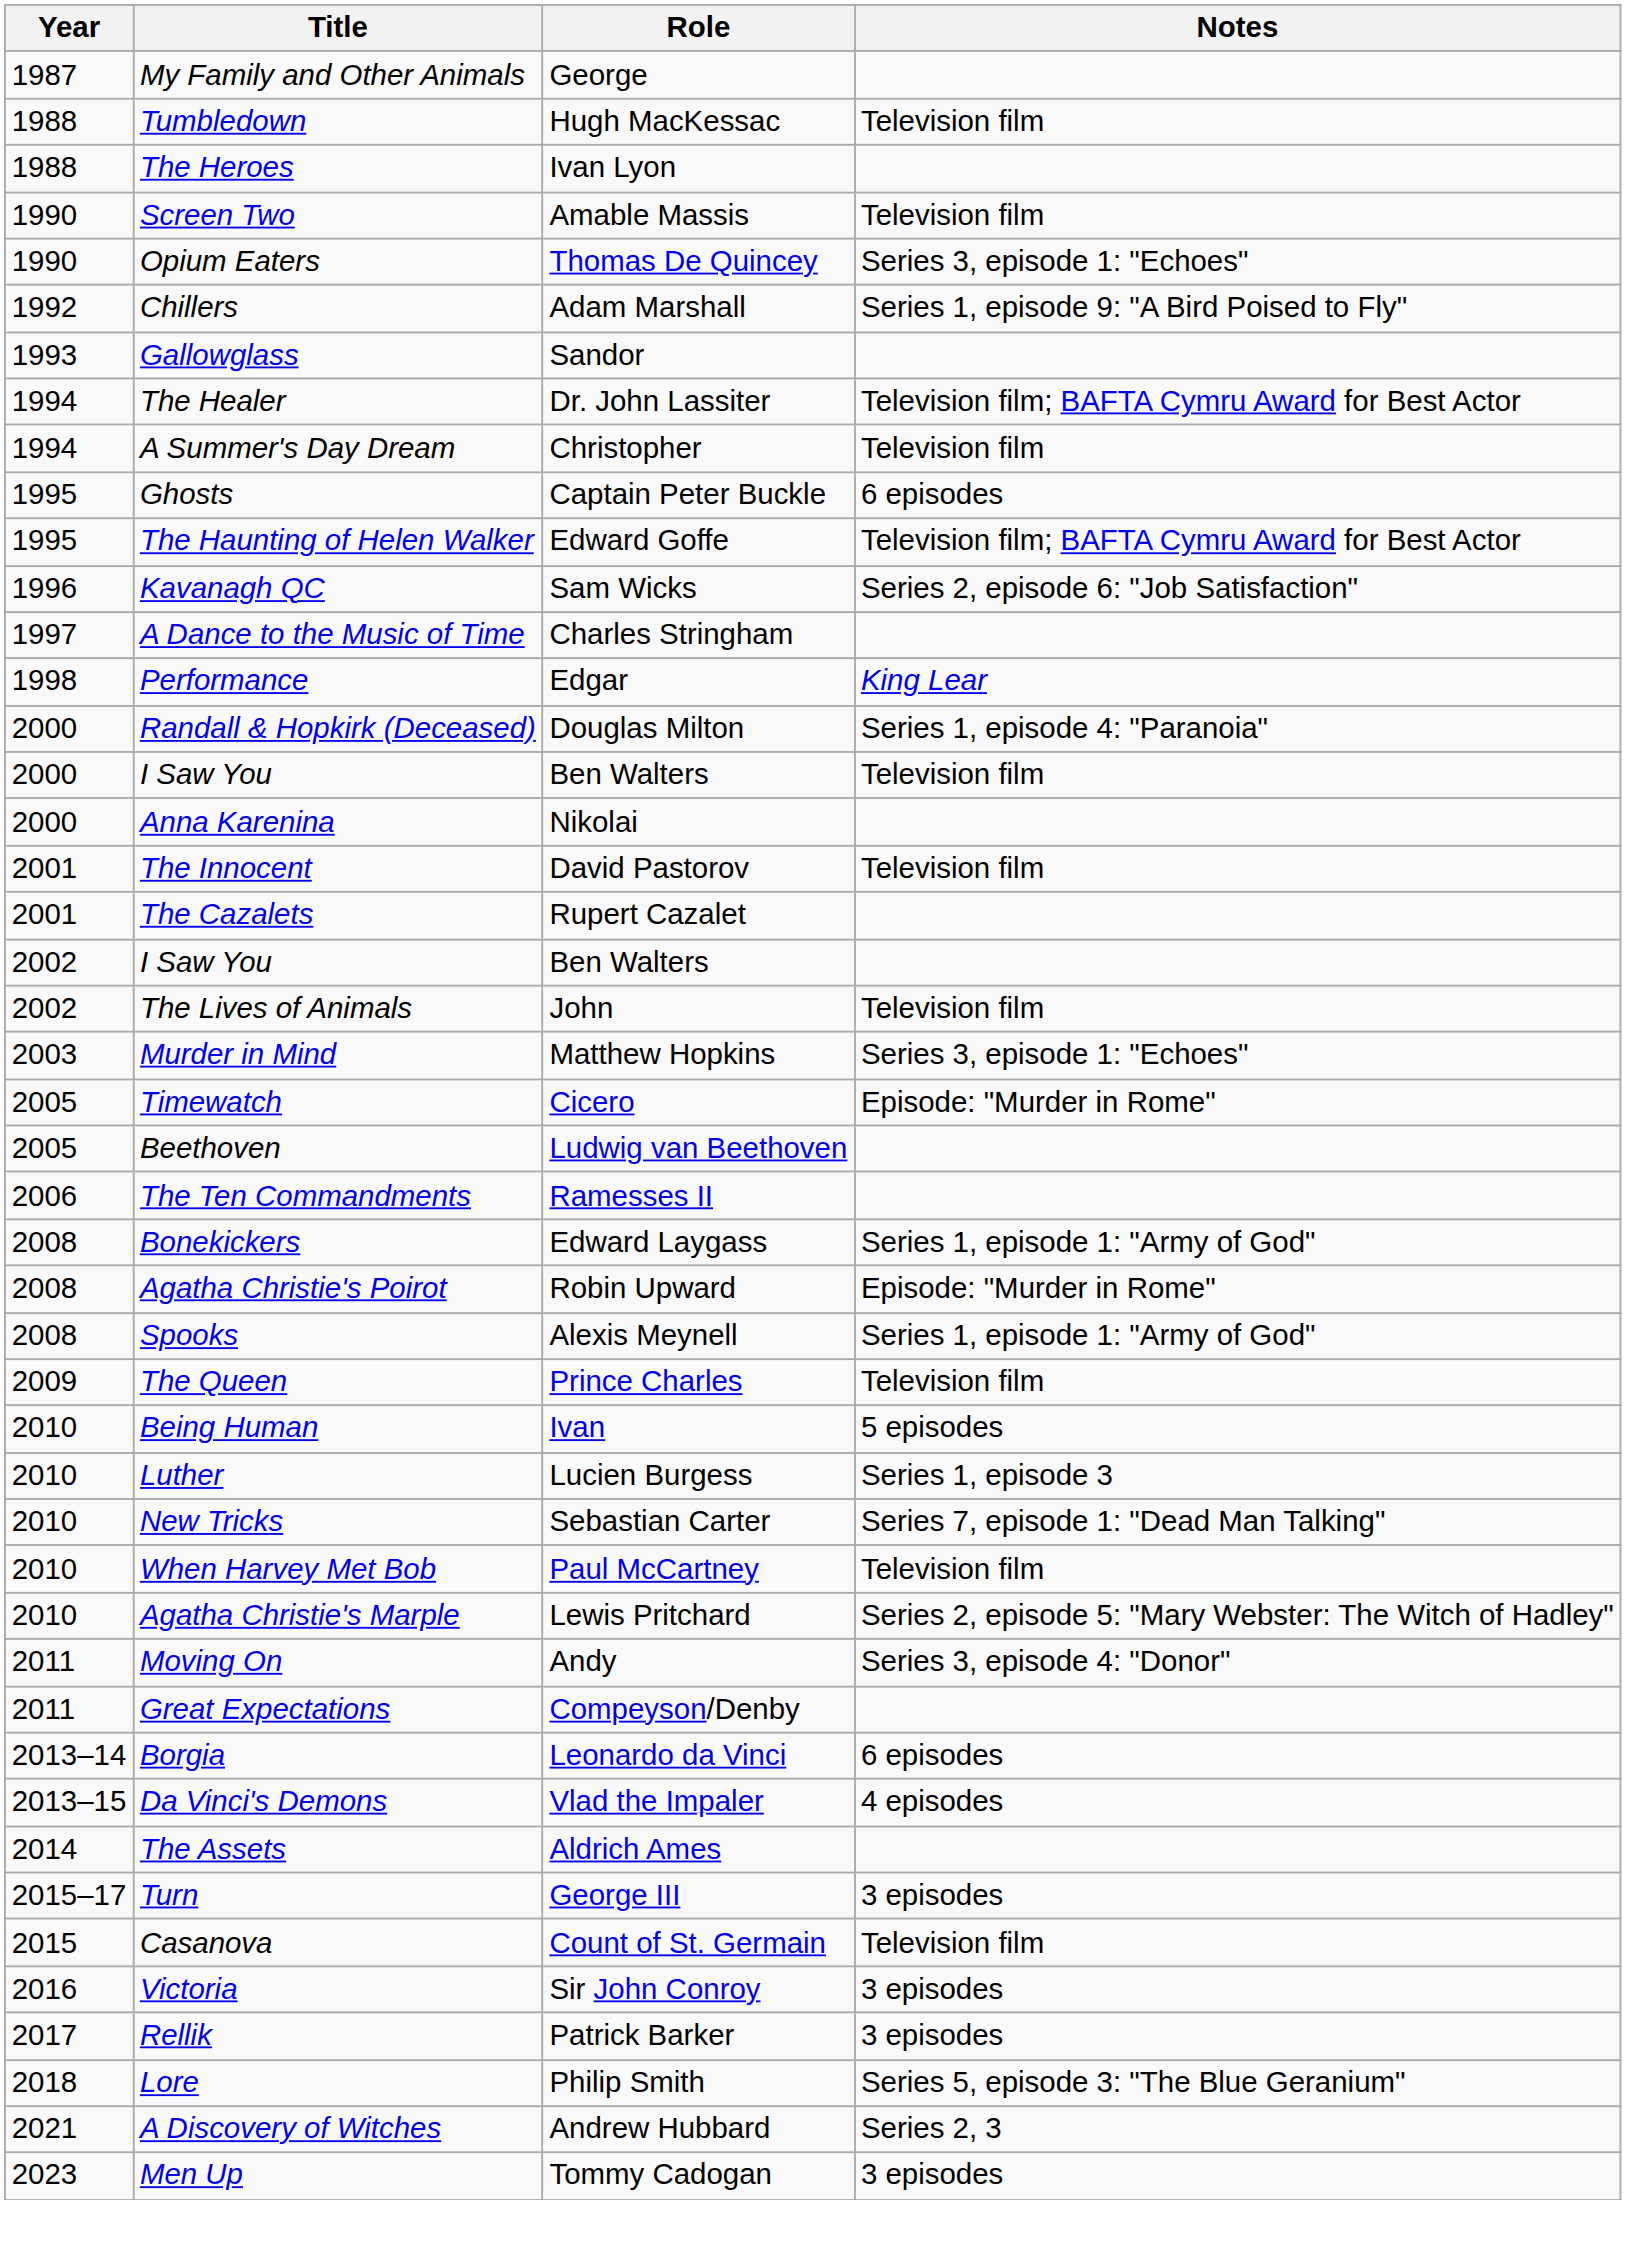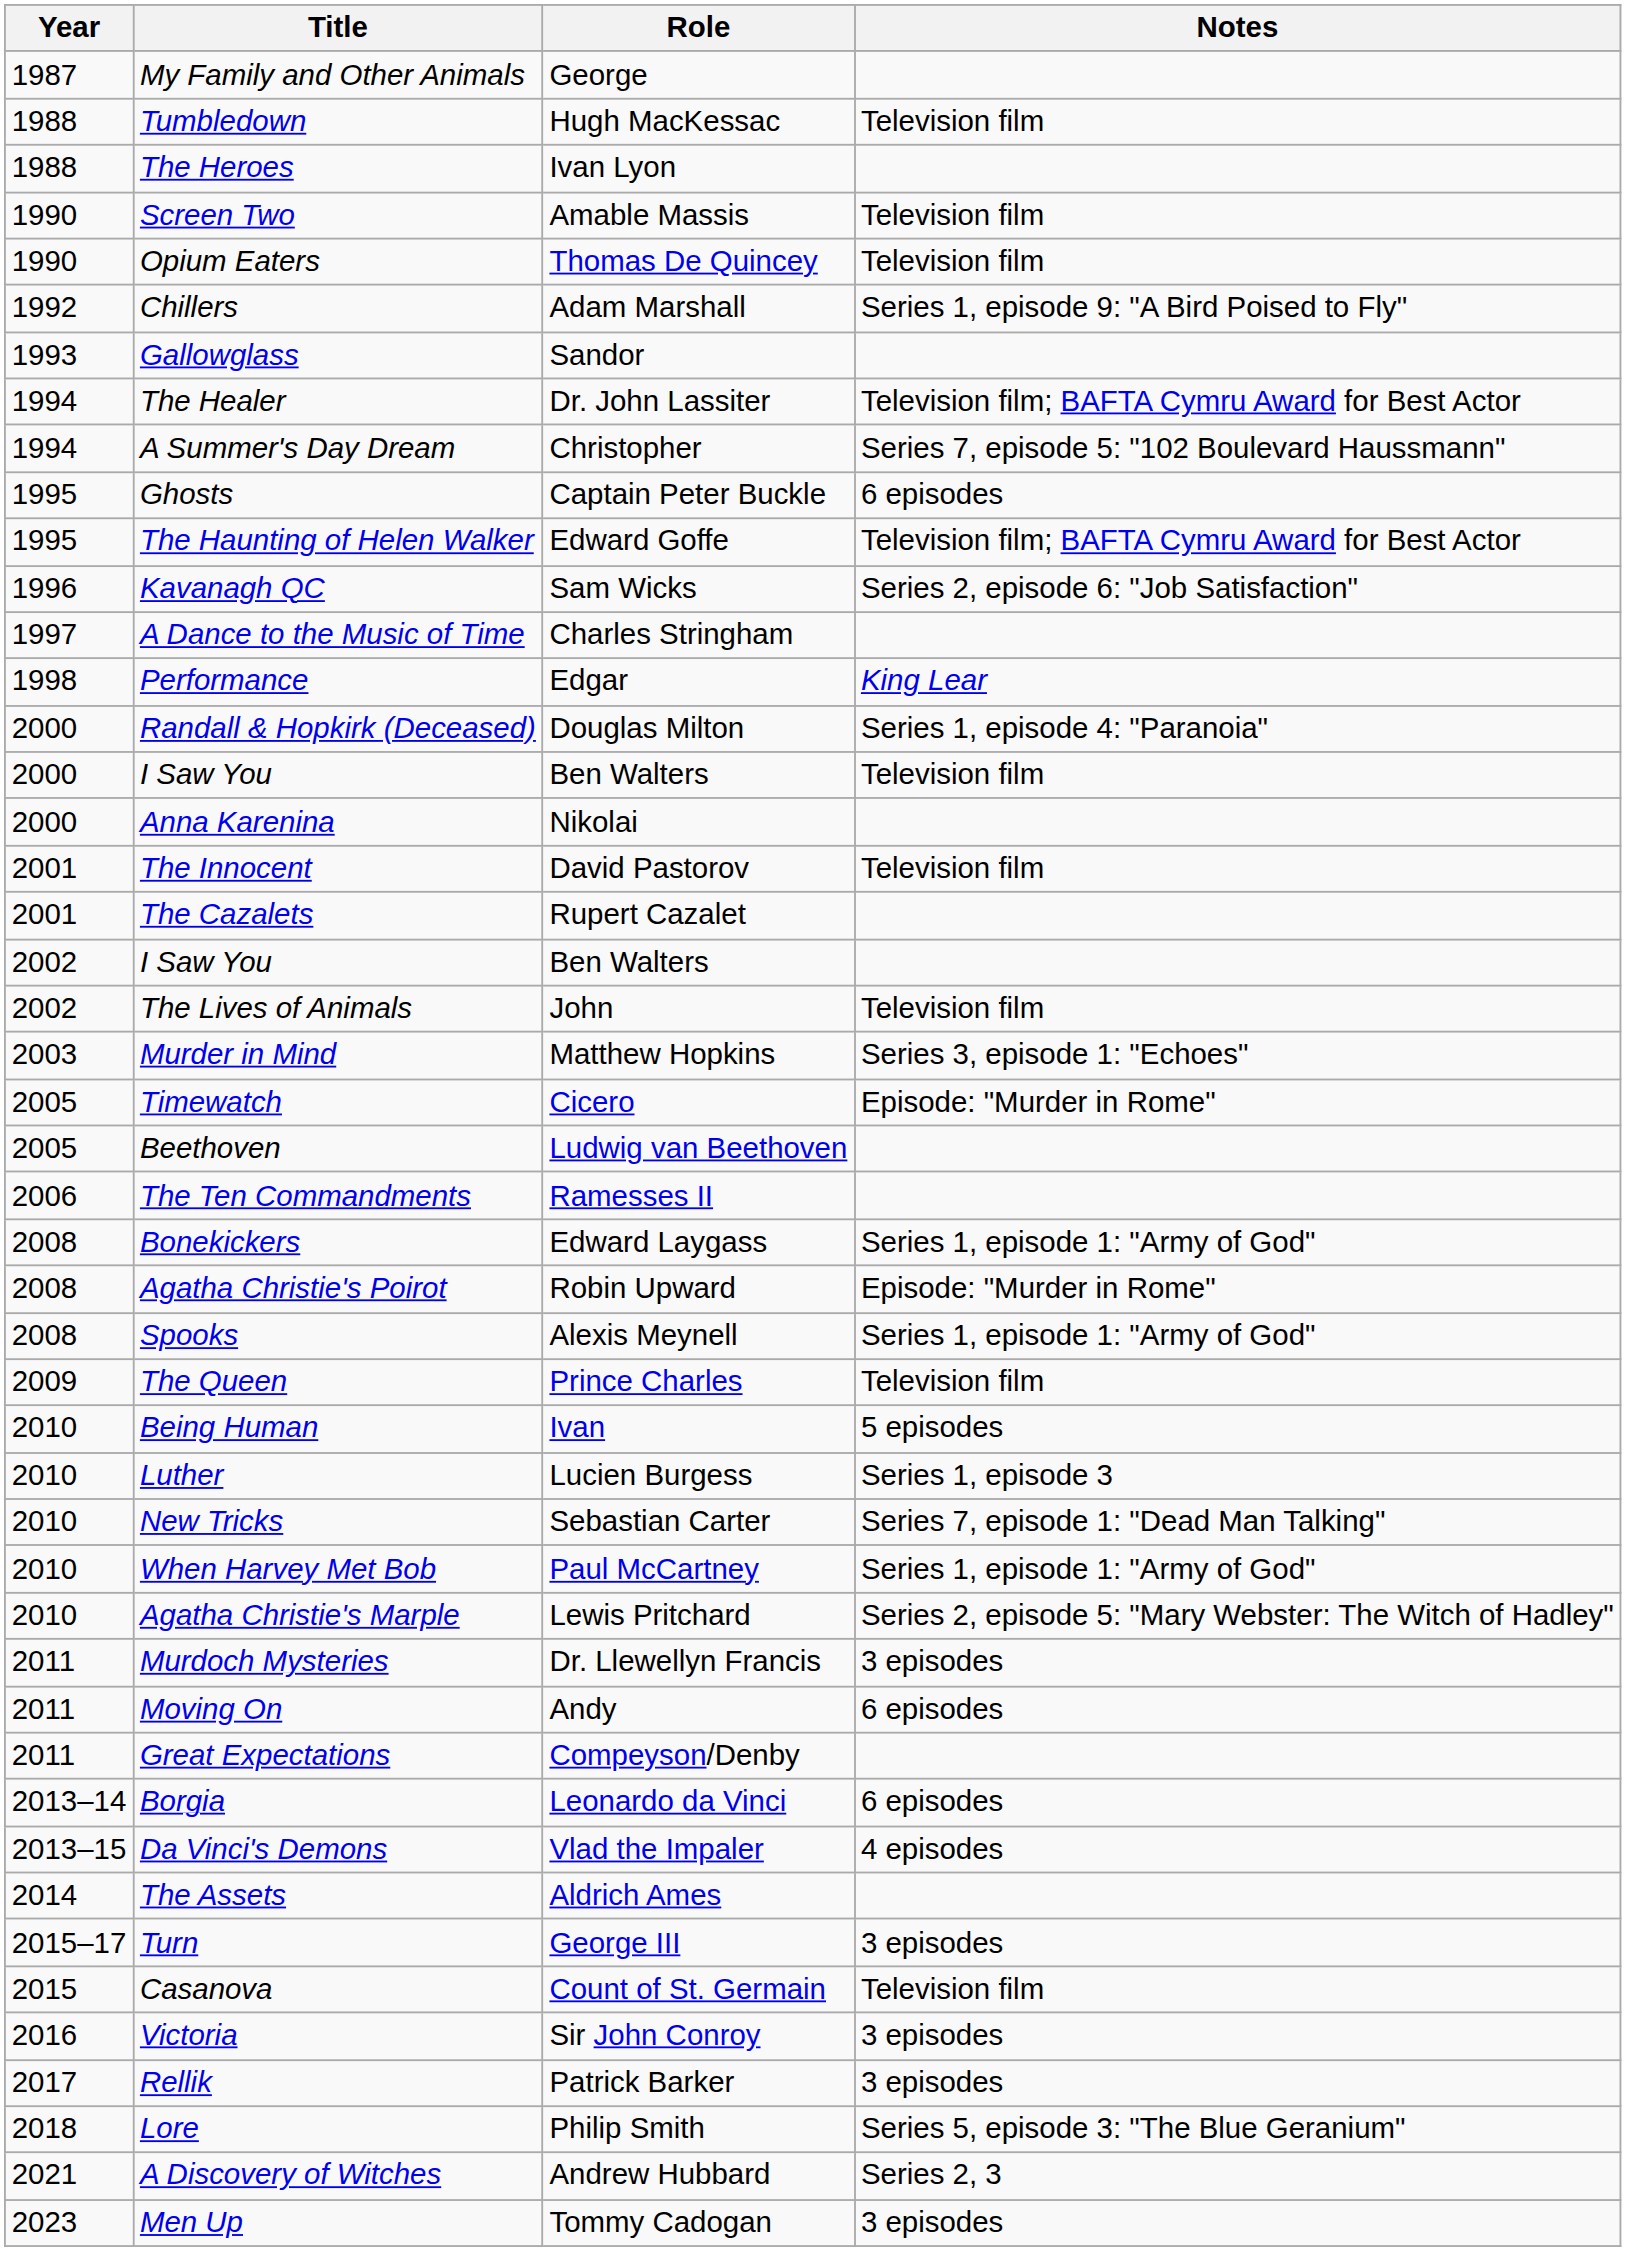 <table class="wikitable sortable">
 <tr>
 <th>Year</th>
 <th>Title</th>
 <th>Role</th>
 <th>Notes</th>
 </tr>
 <tr>
 <td>1987</td>
 <td><em>My Family and Other Animals</em></td>
 <td>George</td>
 <td></td>
 </tr>
 <tr>
 <td>1988</td>
 <td><em><a href='#'>Tumbledown</a></em></td>
 <td>Hugh MacKessac</td>
 <td>Television film</td>
 </tr>
 <tr>
 <td>1988</td>
 <td><em><a href='#'>The Heroes</a></em></td>
 <td>Ivan Lyon</td>
 <td></td>
 </tr>
 <tr>
 <td>1990</td>
 <td><em><a href='#'>Screen Two</a></em></td>
 <td>Amable Massis</td>
 <td>Television film</td>
 </tr>
 <tr>
 <td>1990</td>
 <td><em>Opium Eaters</em></td>
 <td><a href='#'>Thomas De Quincey</a></td>
-<td>Series 3, episode 1: "Echoes"</td>
+<td>Television film</td>
 </tr>
 <tr>
 <td>1992</td>
 <td><em>Chillers</em></td>
 <td>Adam Marshall</td>
 <td>Series 1, episode 9: "A Bird Poised to Fly"</td>
 </tr>
 <tr>
 <td>1993</td>
 <td><em><a href='#'>Gallowglass</a></em></td>
 <td>Sandor</td>
 <td></td>
 </tr>
 <tr>
 <td>1994</td>
 <td><em>The Healer</em></td>
 <td>Dr. John Lassiter</td>
 <td>Television film; <a href='#'>BAFTA Cymru Award</a> for Best Actor</td>
 </tr>
 <tr>
 <td>1994</td>
 <td><em>A Summer's Day Dream</em></td>
 <td>Christopher</td>
-<td>Television film</td>
+<td>Series 7, episode 5: "102 Boulevard Haussmann"</td>
 </tr>
 <tr>
 <td>1995</td>
 <td><em>Ghosts</em></td>
 <td>Captain Peter Buckle</td>
 <td>6 episodes</td>
 </tr>
 <tr>
 <td>1995</td>
 <td><em><a href='#'>The Haunting of Helen Walker</a></em></td>
 <td>Edward Goffe</td>
 <td>Television film; <a href='#'>BAFTA Cymru Award</a> for Best Actor</td>
 </tr>
 <tr>
 <td>1996</td>
 <td><em><a href='#'>Kavanagh QC</a></em></td>
 <td>Sam Wicks</td>
 <td>Series 2, episode 6: "Job Satisfaction"</td>
 </tr>
 <tr>
 <td>1997</td>
 <td><em><a href='#'>A Dance to the Music of Time</a></em></td>
 <td>Charles Stringham</td>
 <td></td>
 </tr>
 <tr>
 <td>1998</td>
 <td><em><a href='#'>Performance</a></em></td>
 <td>Edgar</td>
 <td><em><a href='#'>King Lear</a></em></td>
 </tr>
 <tr>
 <td>2000</td>
 <td><em><a href='#'>Randall & Hopkirk (Deceased)</a></em></td>
 <td>Douglas Milton</td>
 <td>Series 1, episode 4: "Paranoia"</td>
 </tr>
 <tr>
 <td>2000</td>
 <td><em>I Saw You</em></td>
 <td>Ben Walters</td>
 <td>Television film</td>
 </tr>
 <tr>
 <td>2000</td>
 <td><em><a href='#'>Anna Karenina</a></em></td>
 <td>Nikolai</td>
 <td></td>
 </tr>
 <tr>
 <td>2001</td>
 <td><em><a href='#'>The Innocent</a></em></td>
 <td>David Pastorov</td>
 <td>Television film</td>
 </tr>
 <tr>
 <td>2001</td>
 <td><em><a href='#'>The Cazalets</a></em></td>
 <td>Rupert Cazalet</td>
 <td></td>
 </tr>
 <tr>
 <td>2002</td>
 <td><em>I Saw You</em></td>
 <td>Ben Walters</td>
 <td></td>
 </tr>
 <tr>
 <td>2002</td>
 <td><em>The Lives of Animals</em></td>
 <td>John</td>
 <td>Television film</td>
 </tr>
 <tr>
 <td>2003</td>
 <td><em><a href='#'>Murder in Mind</a></em></td>
 <td>Matthew Hopkins</td>
 <td>Series 3, episode 1: "Echoes"</td>
 </tr>
 <tr>
 <td>2005</td>
 <td><em><a href='#'>Timewatch</a></em></td>
 <td><a href='#'>Cicero</a></td>
 <td>Episode: "Murder in Rome"</td>
 </tr>
 <tr>
 <td>2005</td>
 <td><em>Beethoven</em></td>
 <td><a href='#'>Ludwig van Beethoven</a></td>
 <td></td>
 </tr>
 <tr>
 <td>2006</td>
 <td><em><a href='#'>The Ten Commandments</a></em></td>
 <td><a href='#'>Ramesses II</a></td>
 <td></td>
 </tr>
 <tr>
 <td>2008</td>
 <td><em><a href='#'>Bonekickers</a></em></td>
 <td>Edward Laygass</td>
 <td>Series 1, episode 1: "Army of God"</td>
 </tr>
 <tr>
 <td>2008</td>
 <td><em><a href='#'>Agatha Christie's Poirot</a></em></td>
 <td>Robin Upward</td>
 <td>Episode: "Murder in Rome"</td>
 </tr>
 <tr>
 <td>2008</td>
 <td><em><a href='#'>Spooks</a></em></td>
 <td>Alexis Meynell</td>
 <td>Series 1, episode 1: "Army of God"</td>
 </tr>
 <tr>
 <td>2009</td>
 <td><em><a href='#'>The Queen</a></em></td>
 <td><a href='#'>Prince Charles</a></td>
 <td>Television film</td>
 </tr>
 <tr>
 <td>2010</td>
 <td><em><a href='#'>Being Human</a></em></td>
 <td><a href='#'>Ivan</a></td>
 <td>5 episodes</td>
 </tr>
 <tr>
 <td>2010</td>
 <td><em><a href='#'>Luther</a></em></td>
 <td>Lucien Burgess</td>
 <td>Series 1, episode 3</td>
 </tr>
 <tr>
 <td>2010</td>
 <td><em><a href='#'>New Tricks</a></em></td>
 <td>Sebastian Carter</td>
 <td>Series 7, episode 1: "Dead Man Talking"</td>
 </tr>
 <tr>
 <td>2010</td>
 <td><em><a href='#'>When Harvey Met Bob</a></em></td>
 <td><a href='#'>Paul McCartney</a></td>
-<td>Television film</td>
+<td>Series 1, episode 1: "Army of God"</td>
 </tr>
 <tr>
 <td>2010</td>
 <td><em><a href='#'>Agatha Christie's Marple</a></em></td>
 <td>Lewis Pritchard</td>
 <td>Series 2, episode 5: "Mary Webster: The Witch of Hadley"</td>
 </tr>
 <tr>
 <td>2011</td>
+<td><em><a href='#'>Murdoch Mysteries</a></em></td>
+<td>Dr. Llewellyn Francis</td>
+<td>3 episodes</td>
+</tr>
+<tr>
+<td>2011</td>
 <td><em><a href='#'>Moving On</a></em></td>
 <td>Andy</td>
-<td>Series 3, episode 4: "Donor"</td>
+<td>6 episodes</td>
 </tr>
 <tr>
 <td>2011</td>
 <td><em><a href='#'>Great Expectations</a></em></td>
 <td><a href='#'>Compeyson</a>/Denby</td>
 <td></td>
 </tr>
 <tr>
 <td>2013–14</td>
 <td><em><a href='#'>Borgia</a></em></td>
 <td><a href='#'>Leonardo da Vinci</a></td>
 <td>6 episodes</td>
 </tr>
 <tr>
 <td>2013–15</td>
 <td><em><a href='#'>Da Vinci's Demons</a></em></td>
 <td><a href='#'>Vlad the Impaler</a></td>
 <td>4 episodes</td>
 </tr>
 <tr>
 <td>2014</td>
 <td><em><a href='#'>The Assets</a></em></td>
 <td><a href='#'>Aldrich Ames</a></td>
 <td></td>
 </tr>
 <tr>
 <td>2015–17</td>
 <td><em><a href='#'>Turn</a></em></td>
 <td><a href='#'>George III</a></td>
 <td>3 episodes</td>
 </tr>
 <tr>
 <td>2015</td>
 <td><em>Casanova</em></td>
 <td><a href='#'>Count of St. Germain</a></td>
 <td>Television film</td>
 </tr>
 <tr>
 <td>2016</td>
 <td><em><a href='#'>Victoria</a></em></td>
 <td>Sir <a href='#'>John Conroy</a></td>
 <td>3 episodes</td>
 </tr>
 <tr>
 <td>2017</td>
 <td><em><a href='#'>Rellik</a></em></td>
 <td>Patrick Barker</td>
 <td>3 episodes</td>
 </tr>
 <tr>
 <td>2018</td>
 <td><em><a href='#'>Lore</a></em></td>
 <td>Philip Smith</td>
 <td>Series 5, episode 3: "The Blue Geranium"</td>
 </tr>
 <tr>
 <td>2021</td>
 <td><em><a href='#'>A Discovery of Witches</a></em></td>
 <td>Andrew Hubbard</td>
 <td>Series 2, 3</td>
 </tr>
 <tr>
 <td>2023</td>
 <td><em><a href='#'>Men Up</a></em></td>
 <td>Tommy Cadogan</td>
 <td>3 episodes</td>
 </tr>
 </table>
